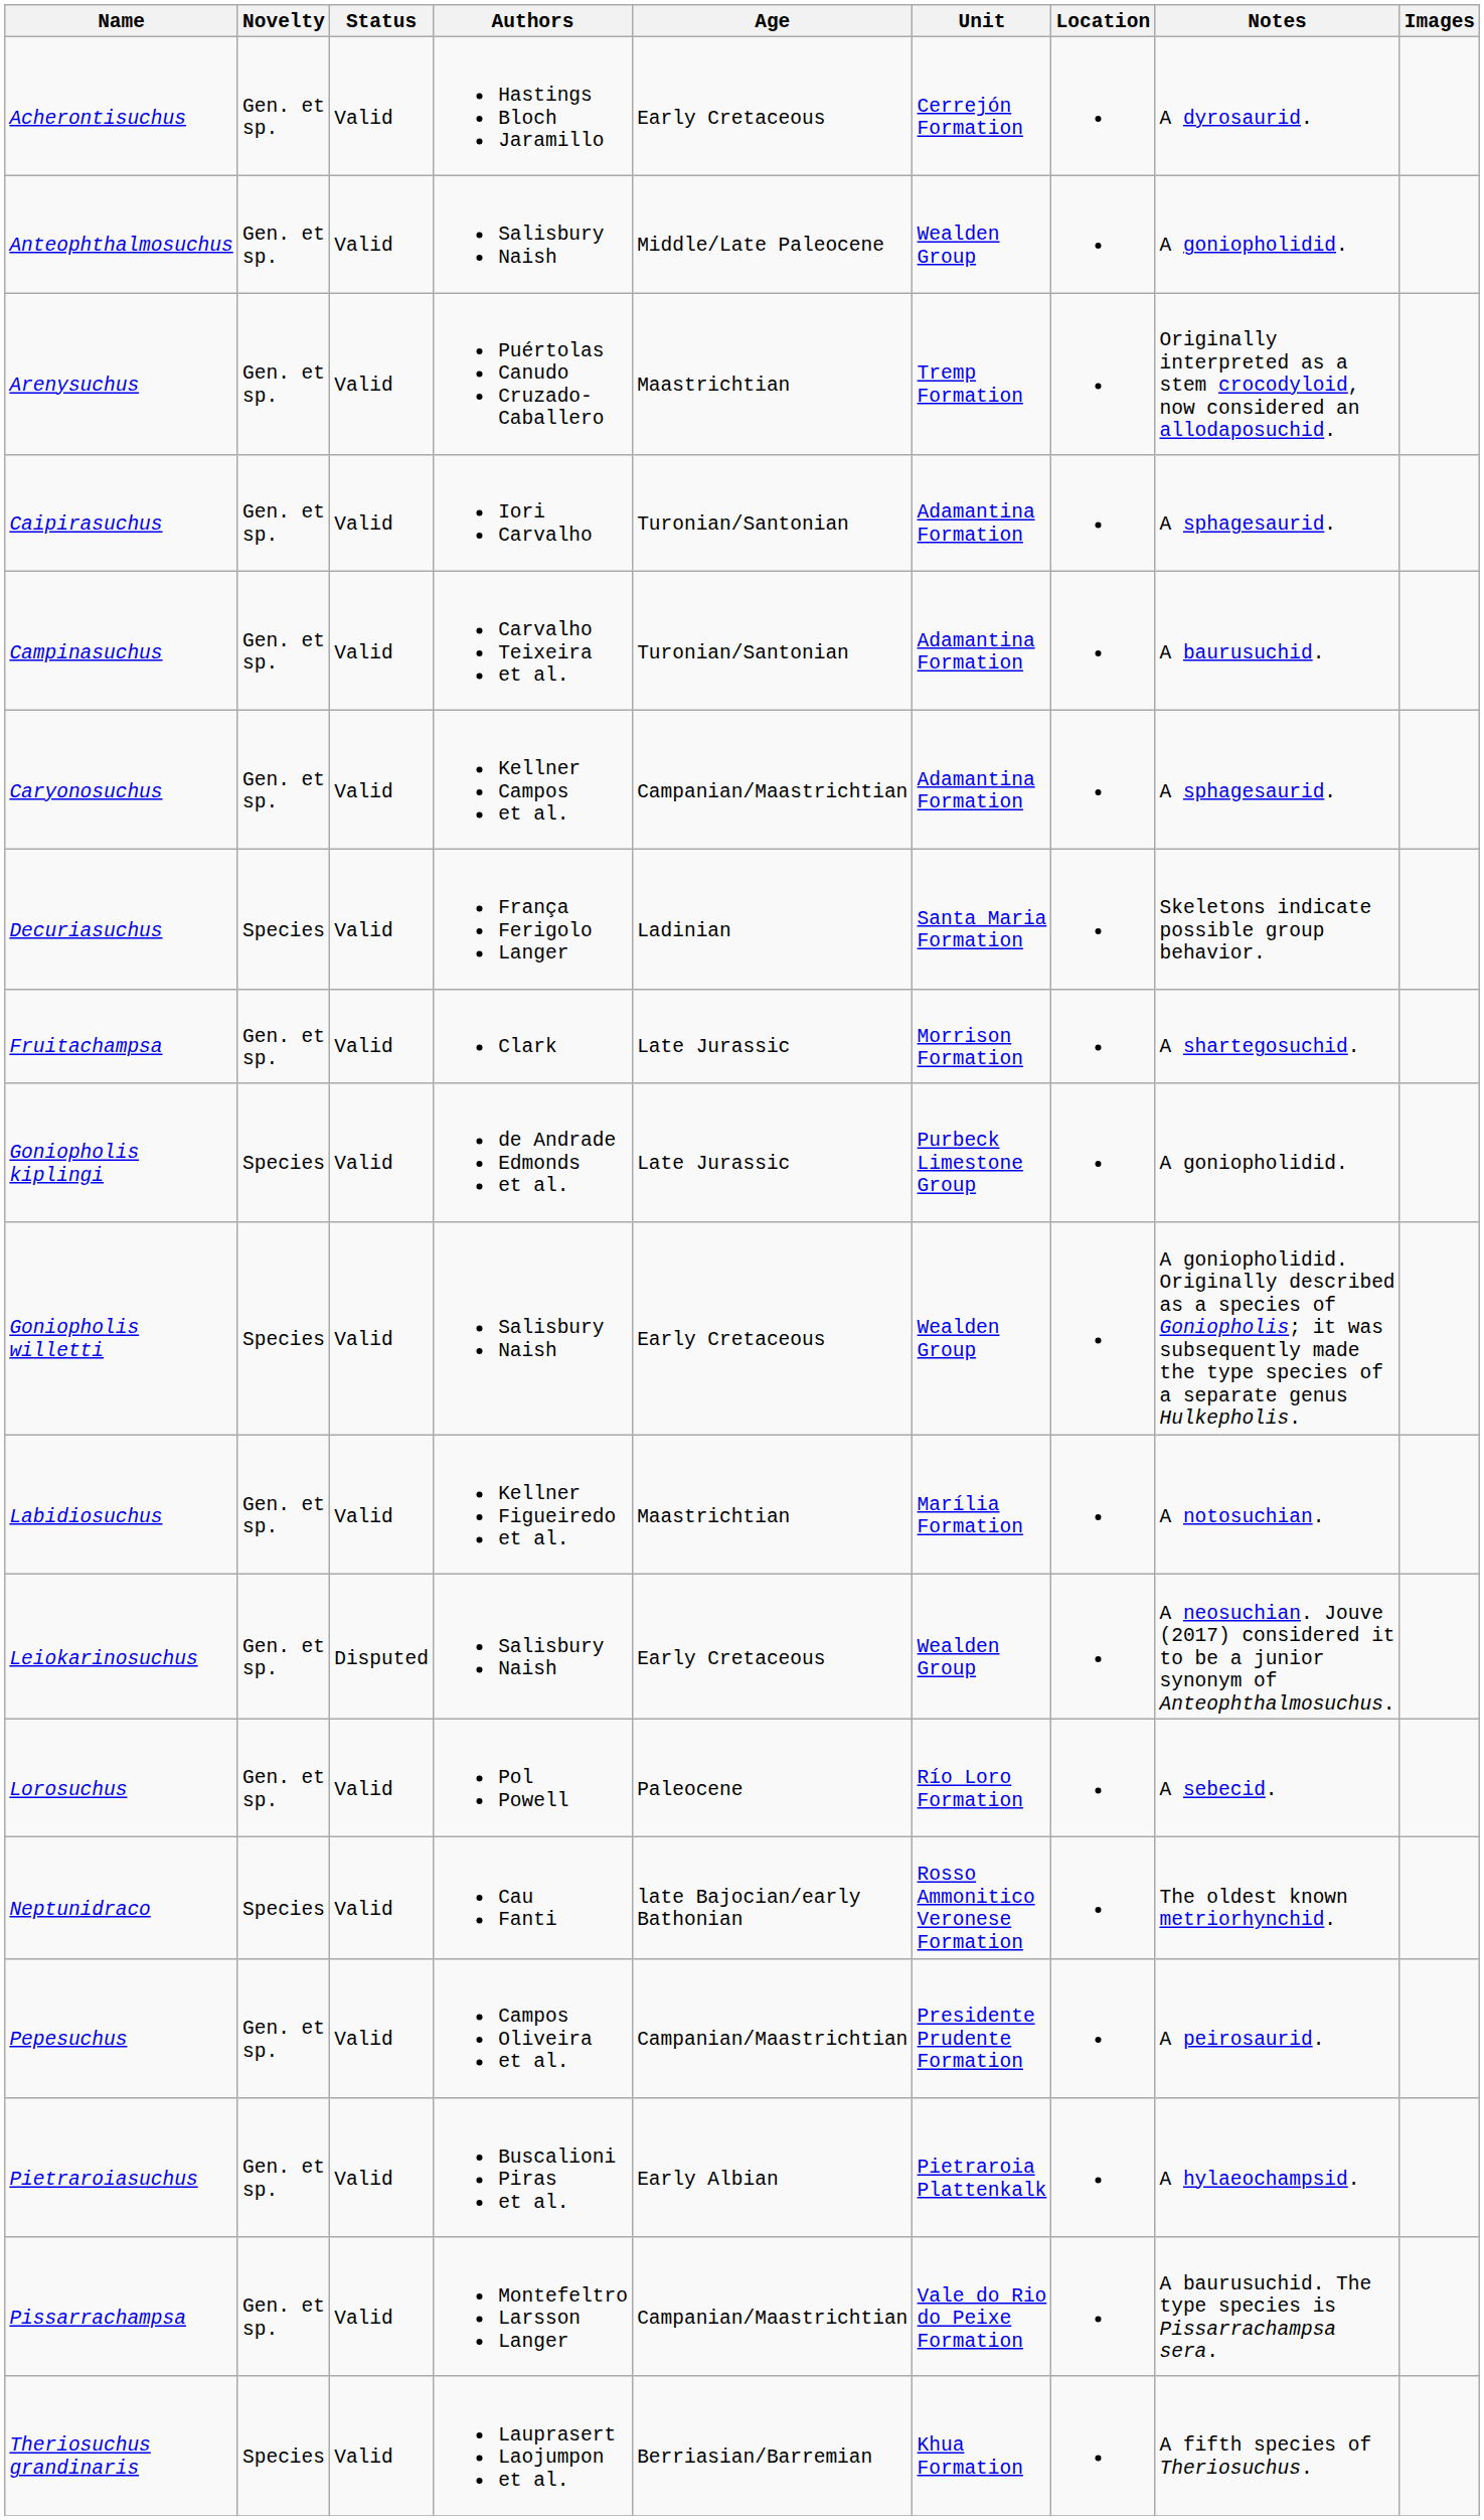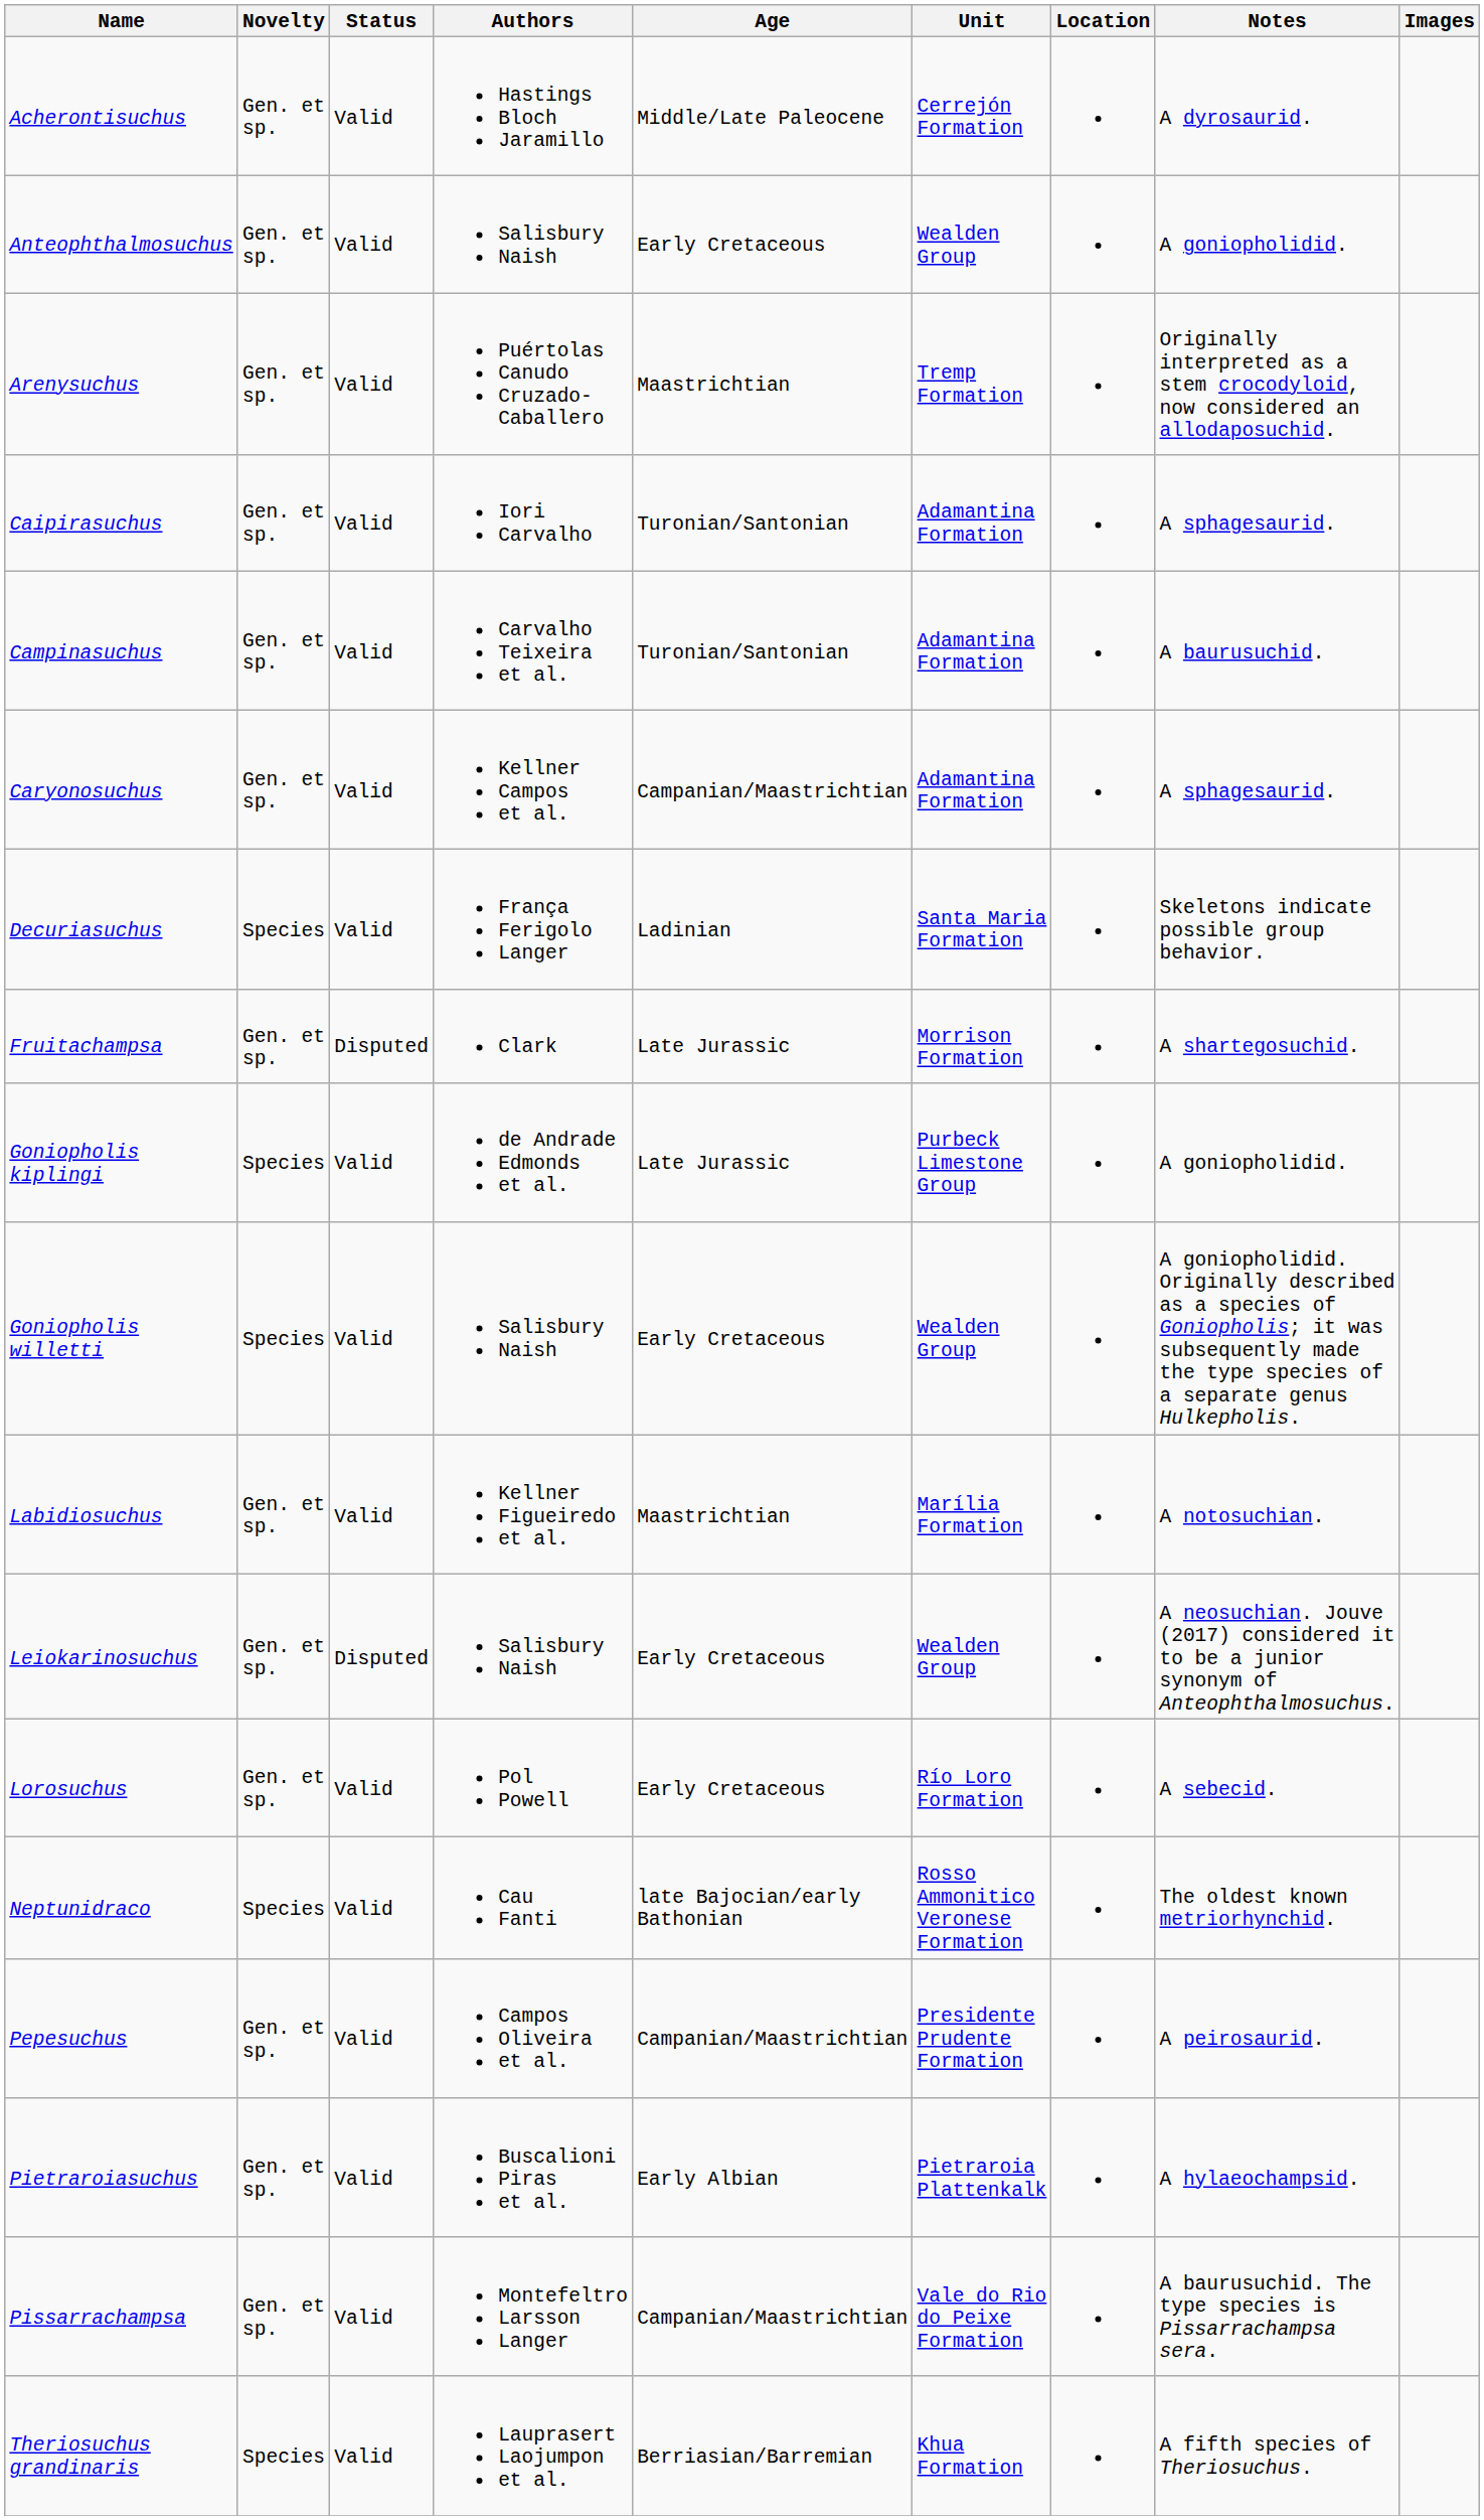 <table class="wikitable sortable" align="center" width="100%">
 <tr>
 <th>Name</th>
 <th>Novelty</th>
 <th>Status</th>
 <th>Authors</th>
 <th>Age</th>
 <th>Unit</th>
 <th>Location</th>
 <th>Notes</th>
 <th>Images</th>
 </tr>
 <tr>
 <td><br><em><a href='#'>Acherontisuchus</a></em></td>
 <td><br>Gen. et sp.</td>
 <td><br>Valid</td>
 <td><br><ul><li>Hastings</li><li>Bloch</li><li>Jaramillo</li></ul></td>
-<td><br>Early Cretaceous</td>
+<td><br>Middle/Late Paleocene</td>
 <td><br><a href='#'>Cerrejón Formation</a></td>
 <td><br><ul><li></li></ul></td>
 <td><br>A <a href='#'>dyrosaurid</a>.</td>
 <td></td>
 </tr>
 <tr>
 <td><br><em><a href='#'>Anteophthalmosuchus</a></em></td>
 <td><br>Gen. et sp.</td>
 <td><br>Valid</td>
 <td><br><ul><li>Salisbury</li><li>Naish</li></ul></td>
-<td><br>Middle/Late Paleocene</td>
+<td><br>Early Cretaceous</td>
 <td><br><a href='#'>Wealden Group</a></td>
 <td><br><ul><li></li></ul></td>
 <td><br>A <a href='#'>goniopholidid</a>.</td>
 <td></td>
 </tr>
 <tr>
 <td><br><em><a href='#'>Arenysuchus</a></em></td>
 <td><br>Gen. et sp.</td>
 <td><br>Valid</td>
 <td><br><ul><li>Puértolas</li><li>Canudo</li><li>Cruzado-Caballero</li></ul></td>
 <td><br>Maastrichtian</td>
 <td><br><a href='#'>Tremp Formation</a></td>
 <td><br><ul><li></li></ul></td>
 <td><br>Originally interpreted as a stem <a href='#'>crocodyloid</a>, now considered an <a href='#'>allodaposuchid</a>.</td>
 <td></td>
 </tr>
 <tr>
 <td><br><em><a href='#'>Caipirasuchus</a></em></td>
 <td><br>Gen. et sp.</td>
 <td><br>Valid</td>
 <td><br><ul><li>Iori</li><li>Carvalho</li></ul></td>
 <td><br>Turonian/Santonian</td>
 <td><br><a href='#'>Adamantina Formation</a></td>
 <td><br><ul><li></li></ul></td>
 <td><br>A <a href='#'>sphagesaurid</a>.</td>
 <td></td>
 </tr>
 <tr>
 <td><br><em><a href='#'>Campinasuchus</a></em></td>
 <td><br>Gen. et sp.</td>
 <td><br>Valid</td>
 <td><br><ul><li>Carvalho</li><li>Teixeira</li><li>et al.</li></ul></td>
 <td><br>Turonian/Santonian</td>
 <td><br><a href='#'>Adamantina Formation</a></td>
 <td><br><ul><li></li></ul></td>
 <td><br>A <a href='#'>baurusuchid</a>.</td>
 <td></td>
 </tr>
 <tr>
 <td><br><em><a href='#'>Caryonosuchus</a></em></td>
 <td><br>Gen. et sp.</td>
 <td><br>Valid</td>
 <td><br><ul><li>Kellner</li><li>Campos</li><li>et al.</li></ul></td>
 <td><br>Campanian/Maastrichtian</td>
 <td><br><a href='#'>Adamantina Formation</a></td>
 <td><br><ul><li></li></ul></td>
 <td><br>A <a href='#'>sphagesaurid</a>.</td>
 <td></td>
 </tr>
 <tr>
 <td><br><em><a href='#'>Decuriasuchus</a></em></td>
 <td><br>Species</td>
 <td><br>Valid</td>
 <td><br><ul><li>França</li><li>Ferigolo</li><li>Langer</li></ul></td>
 <td><br>Ladinian</td>
 <td><br><a href='#'>Santa Maria Formation</a></td>
 <td><br><ul><li></li></ul></td>
 <td><br>Skeletons indicate possible group behavior.</td>
 <td><br></td>
 </tr>
 <tr>
 <td><br><em><a href='#'>Fruitachampsa</a></em></td>
 <td><br>Gen. et sp.</td>
-<td><br>Valid</td>
+<td><br>Disputed</td>
 <td><br><ul><li>Clark</li></ul></td>
 <td><br>Late Jurassic</td>
 <td><br><a href='#'>Morrison Formation</a></td>
 <td><br><ul><li></li></ul></td>
 <td><br>A <a href='#'>shartegosuchid</a>.</td>
 <td></td>
 </tr>
 <tr>
 <td><br><em><a href='#'>Goniopholis kiplingi</a></em></td>
 <td><br>Species</td>
 <td><br>Valid</td>
 <td><br><ul><li>de Andrade</li><li>Edmonds</li><li>et al.</li></ul></td>
 <td><br>Late Jurassic</td>
 <td><br><a href='#'>Purbeck Limestone Group</a></td>
 <td><br><ul><li></li></ul></td>
 <td><br>A goniopholidid.</td>
 <td></td>
 </tr>
 <tr>
 <td><br><em><a href='#'>Goniopholis willetti</a></em></td>
 <td><br>Species</td>
 <td><br>Valid</td>
 <td><br><ul><li>Salisbury</li><li>Naish</li></ul></td>
 <td><br>Early Cretaceous</td>
 <td><br><a href='#'>Wealden Group</a></td>
 <td><br><ul><li></li></ul></td>
 <td><br>A goniopholidid. Originally described as a species of <em><a href='#'>Goniopholis</a></em>; it was subsequently made the type species of a separate genus <em>Hulkepholis</em>.</td>
 <td></td>
 </tr>
 <tr>
 <td><br><em><a href='#'>Labidiosuchus</a></em></td>
 <td><br>Gen. et sp.</td>
 <td><br>Valid</td>
 <td><br><ul><li>Kellner</li><li>Figueiredo</li><li>et al.</li></ul></td>
 <td><br>Maastrichtian</td>
 <td><br><a href='#'>Marília Formation</a></td>
 <td><br><ul><li></li></ul></td>
 <td><br>A <a href='#'>notosuchian</a>.</td>
 <td></td>
 </tr>
 <tr>
 <td><br><em><a href='#'>Leiokarinosuchus</a></em></td>
 <td><br>Gen. et sp.</td>
 <td><br>Disputed</td>
 <td><br><ul><li>Salisbury</li><li>Naish</li></ul></td>
 <td><br>Early Cretaceous</td>
 <td><br><a href='#'>Wealden Group</a></td>
 <td><br><ul><li></li></ul></td>
 <td><br>A <a href='#'>neosuchian</a>. Jouve (2017) considered it to be a junior synonym of <em>Anteophthalmosuchus</em>.</td>
 <td></td>
 </tr>
 <tr>
 <td><br><em><a href='#'>Lorosuchus</a></em></td>
 <td><br>Gen. et sp.</td>
 <td><br>Valid</td>
 <td><br><ul><li>Pol</li><li>Powell</li></ul></td>
-<td><br>Paleocene</td>
+<td><br>Early Cretaceous</td>
 <td><br><a href='#'>Río Loro Formation</a></td>
 <td><br><ul><li></li></ul></td>
 <td><br>A <a href='#'>sebecid</a>.</td>
 <td></td>
 </tr>
 <tr>
 <td><br><em><a href='#'>Neptunidraco</a></em></td>
 <td><br>Species</td>
 <td><br>Valid</td>
 <td><br><ul><li>Cau</li><li>Fanti</li></ul></td>
 <td><br>late Bajocian/early Bathonian</td>
 <td><br><a href='#'>Rosso Ammonitico Veronese Formation</a></td>
 <td><br><ul><li></li></ul></td>
 <td><br>The oldest known <a href='#'>metriorhynchid</a>.</td>
 <td><br></td>
 </tr>
 <tr>
 <td><br><em><a href='#'>Pepesuchus</a></em></td>
 <td><br>Gen. et sp.</td>
 <td><br>Valid</td>
 <td><br><ul><li>Campos</li><li>Oliveira</li><li>et al.</li></ul></td>
 <td><br>Campanian/Maastrichtian</td>
 <td><br><a href='#'>Presidente Prudente Formation</a></td>
 <td><br><ul><li></li></ul></td>
 <td><br>A <a href='#'>peirosaurid</a>.</td>
 <td></td>
 </tr>
 <tr>
 <td><br><em><a href='#'>Pietraroiasuchus</a></em></td>
 <td><br>Gen. et sp.</td>
 <td><br>Valid</td>
 <td><br><ul><li>Buscalioni</li><li>Piras</li><li>et al.</li></ul></td>
 <td><br>Early Albian</td>
 <td><br><a href='#'>Pietraroia Plattenkalk</a></td>
 <td><br><ul><li></li></ul></td>
 <td><br>A <a href='#'>hylaeochampsid</a>.</td>
 <td></td>
 </tr>
 <tr>
 <td><br><em><a href='#'>Pissarrachampsa</a></em></td>
 <td><br>Gen. et sp.</td>
 <td><br>Valid</td>
 <td><br><ul><li>Montefeltro</li><li>Larsson</li><li>Langer</li></ul></td>
 <td><br>Campanian/Maastrichtian</td>
 <td><br><a href='#'>Vale do Rio do Peixe Formation</a></td>
 <td><br><ul><li></li></ul></td>
 <td><br>A baurusuchid. The type species is <em>Pissarrachampsa sera</em>.</td>
 <td><br></td>
 </tr>
 <tr>
 <td><br><em><a href='#'>Theriosuchus grandinaris</a></em></td>
 <td><br>Species</td>
 <td><br>Valid</td>
 <td><br><ul><li>Lauprasert</li><li>Laojumpon</li><li>et al.</li></ul></td>
 <td><br>Berriasian/Barremian</td>
 <td><br><a href='#'>Khua Formation</a></td>
 <td><br><ul><li></li></ul></td>
 <td><br>A fifth species of <em>Theriosuchus</em>.</td>
 <td></td>
 </tr>
 <tr>
 </tr>
 </table>
